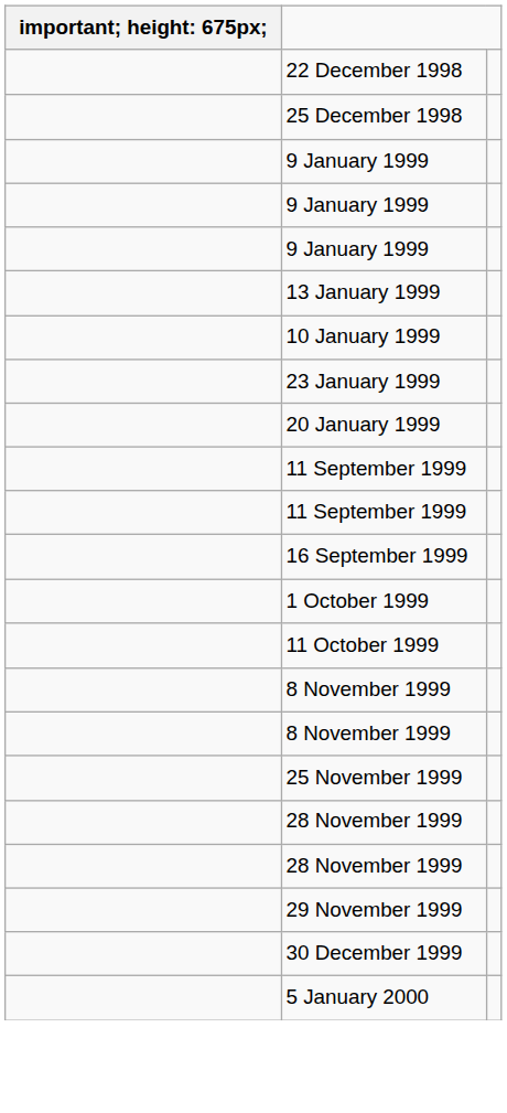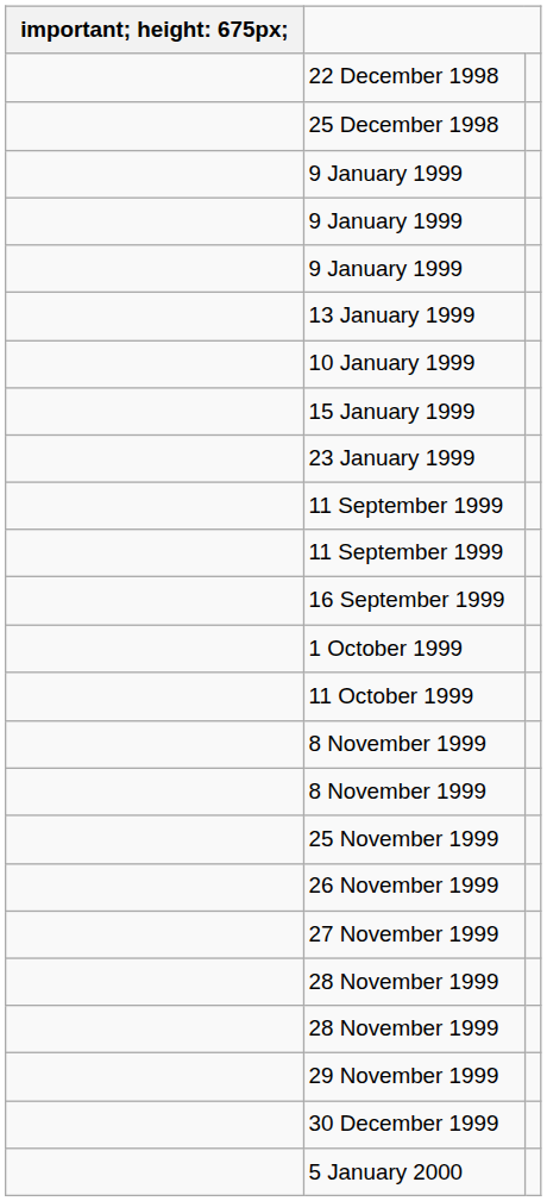 <table class="wikitable" style="font-size: 89%; float: left; width: 24em; margin-right: 1em; line-height: 1.65em">
 <tr>
 <th>important; height: 675px;</th>
 </tr>
 <tr>
 <td></td>
 <td>22 December 1998</td>
 <td><small></small></td>
 </tr>
 <tr>
 <td></td>
 <td>25 December 1998</td>
 <td><small></small> </td>
 </tr>
 <tr>
 <td></td>
 <td>9 January 1999</td>
 <td><small></small></td>
 </tr>
 <tr>
 <td></td>
 <td>9 January 1999</td>
 <td><small></small></td>
 </tr>
 <tr>
 <td></td>
 <td>9 January 1999</td>
 <td><small></small></td>
 </tr>
 <tr>
 <td></td>
 <td>13 January 1999</td>
 <td><small></small></td>
 </tr>
 <tr>
 <td></td>
 <td>10 January 1999</td>
 <td><small></small></td>
 </tr>
 <tr>
 <td></td>
-<td>23 January 1999</td>
+<td>15 January 1999</td>
 <td><small></small></td>
 </tr>
 <tr>
 <td></td>
-<td>20 January 1999</td>
+<td>23 January 1999</td>
 <td><small></small></td>
 </tr>
 <tr>
 <td></td>
 <td>11 September 1999</td>
 <td><small></small></td>
 </tr>
 <tr>
 <td></td>
 <td>11 September 1999</td>
 <td><small></small></td>
 </tr>
 <tr>
 <td></td>
 <td>16 September 1999</td>
 <td><small></small></td>
 </tr>
 <tr>
 <td></td>
 <td>1 October 1999</td>
 <td><small></small></td>
 </tr>
 <tr>
 <td></td>
 <td>11 October 1999</td>
 <td><small></small> </td>
 </tr>
 <tr>
 <td></td>
 <td>8 November 1999</td>
 <td><small></small></td>
 </tr>
 <tr>
 <td></td>
 <td>8 November 1999</td>
 <td><small></small></td>
 </tr>
 <tr>
 <td></td>
 <td>25 November 1999</td>
 <td><small></small></td>
 </tr>
 <tr>
 <td></td>
+<td>26 November 1999</td>
+<td><small></small></td>
+</tr>
+<tr>
+<td></td>
+<td>27 November 1999</td>
+<td><small></small></td>
+</tr>
+<tr>
+<td></td>
 <td>28 November 1999</td>
 <td><small></small></td>
 </tr>
 <tr>
 <td></td>
 <td>28 November 1999</td>
 <td><small></small></td>
 </tr>
 <tr>
 <td></td>
 <td>29 November 1999</td>
 <td><small></small></td>
 </tr>
 <tr>
 <td></td>
 <td>30 December 1999</td>
 <td><small></small></td>
 </tr>
 <tr>
 <td></td>
 <td>5 January 2000</td>
 <td><small></small></td>
 </tr>
 </table>
